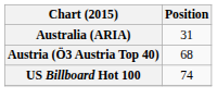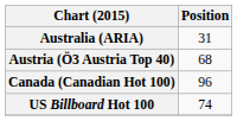 <table class="wikitable sortable plainrowheaders" style="text-align:center">
 <tr>
 <th scope="col">Chart (2015)</th>
 <th scope="col">Position</th>
 </tr>
 <tr>
 <th scope="row">Australia (ARIA)</th>
 <td>31</td>
 </tr>
 <tr>
 <th scope="row">Austria (Ö3 Austria Top 40)</th>
 <td>68</td>
 </tr>
 <tr>
+<th scope="row">Canada (Canadian Hot 100)</th>
+<td>96</td>
+</tr>
+<tr>
 <th scope="row">US <em>Billboard</em> Hot 100</th>
 <td>74</td>
 </tr>
 <tr>
 </tr>
 </table>
